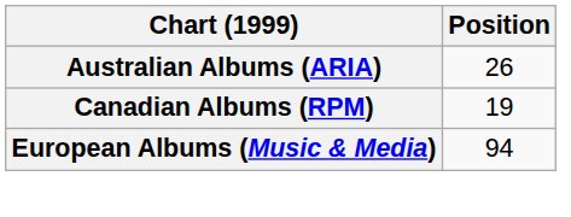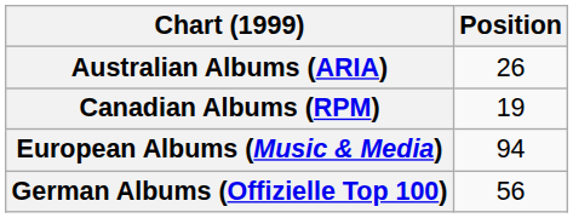 <table class="wikitable sortable plainrowheaders" style="text-align:center;">
 <tr>
 <th scope="col">Chart (1999)</th>
 <th scope="col">Position</th>
 </tr>
 <tr>
 <th scope="row">Australian Albums (<a href='#'>ARIA</a>)</th>
 <td>26</td>
 </tr>
 <tr>
 <th scope="row">Canadian Albums (<a href='#'>RPM</a>)</th>
 <td>19</td>
 </tr>
 <tr>
 <th scope="row">European Albums (<em><a href='#'>Music & Media</a></em>)</th>
 <td>94</td>
 </tr>
+<tr>
+<th scope="row">German Albums (<a href='#'>Offizielle Top 100</a>)</th>
+<td>56</td>
+</tr>
 </table>
